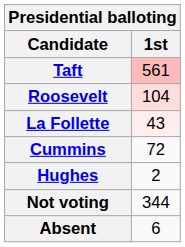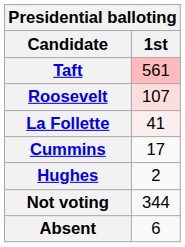 <table class="wikitable sortable" style="text-align:center">
 <tr>
 <th colspan="3"><strong>Presidential balloting</strong></th>
 </tr>
 <tr>
 <th>Candidate</th>
 <th>1st</th>
 </tr>
 <tr>
 <th><a href='#'>Taft</a></th>
 <td style="background:#fbb;">561</td>
 </tr>
 <tr>
 <th><a href='#'>Roosevelt</a></th>
-<td style="background:#fdd;">104</td>
+<td style="background:#fdd;">107</td>
 </tr>
 <tr>
 <th><a href='#'>La Follette</a></th>
-<td style="background:#fee;">43</td>
+<td style="background:#fee;">41</td>
 </tr>
 <tr>
 <th><a href='#'>Cummins</a></th>
-<td>72</td>
+<td>17</td>
 </tr>
 <tr>
 <th><a href='#'>Hughes</a></th>
 <td>2</td>
 </tr>
 <tr>
 <th>Not voting</th>
 <td>344</td>
 </tr>
 <tr>
 <th>Absent</th>
 <td>6</td>
 </tr>
 </table>
